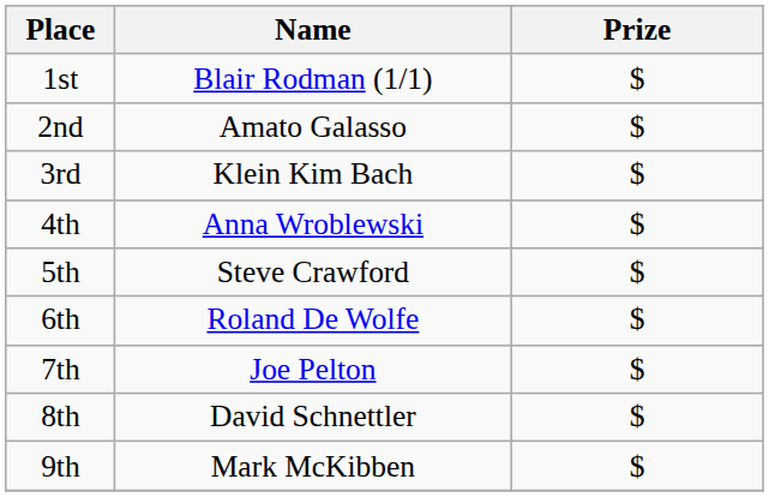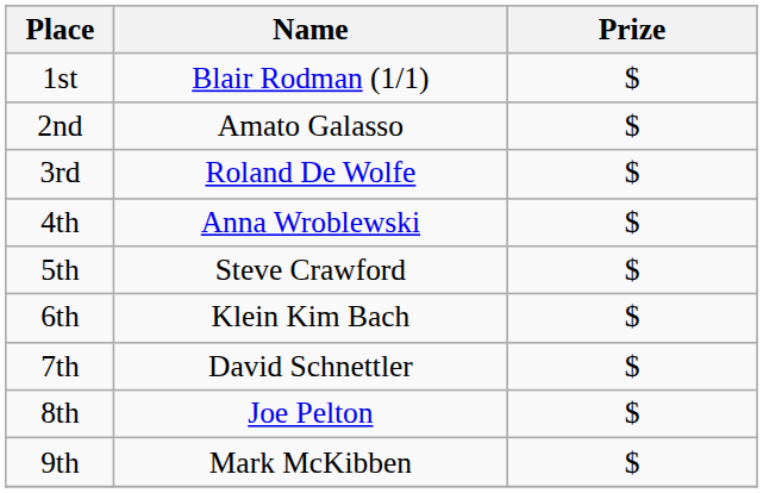 <table class="wikitable" style="text-align:center">
 <tr>
 <th width="50">Place</th>
 <th width="200">Name</th>
 <th width="125">Prize</th>
 </tr>
 <tr>
 <td>1st</td>
 <td><a href='#'>Blair Rodman</a> (1/1)</td>
 <td>$</td>
 </tr>
 <tr>
 <td>2nd</td>
 <td>Amato Galasso</td>
 <td>$</td>
 </tr>
 <tr>
 <td>3rd</td>
-<td>Klein Kim Bach</td>
+<td><a href='#'>Roland De Wolfe</a></td>
 <td>$</td>
 </tr>
 <tr>
 <td>4th</td>
 <td><a href='#'>Anna Wroblewski</a></td>
 <td>$</td>
 </tr>
 <tr>
 <td>5th</td>
 <td>Steve Crawford</td>
 <td>$</td>
 </tr>
 <tr>
 <td>6th</td>
-<td><a href='#'>Roland De Wolfe</a></td>
+<td>Klein Kim Bach</td>
 <td>$</td>
 </tr>
 <tr>
 <td>7th</td>
-<td><a href='#'>Joe Pelton</a></td>
+<td>David Schnettler</td>
 <td>$</td>
 </tr>
 <tr>
 <td>8th</td>
-<td>David Schnettler</td>
+<td><a href='#'>Joe Pelton</a></td>
 <td>$</td>
 </tr>
 <tr>
 <td>9th</td>
 <td>Mark McKibben</td>
 <td>$</td>
 </tr>
 <tr>
 </tr>
 </table>
